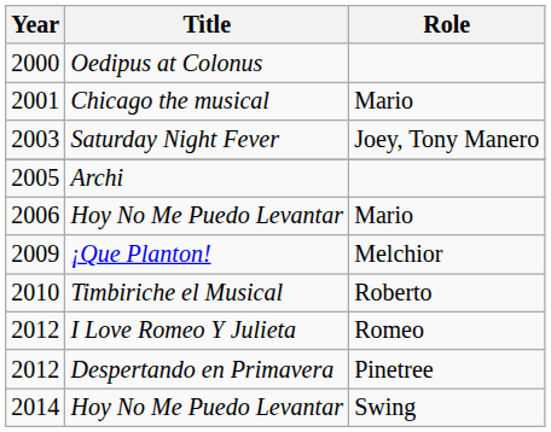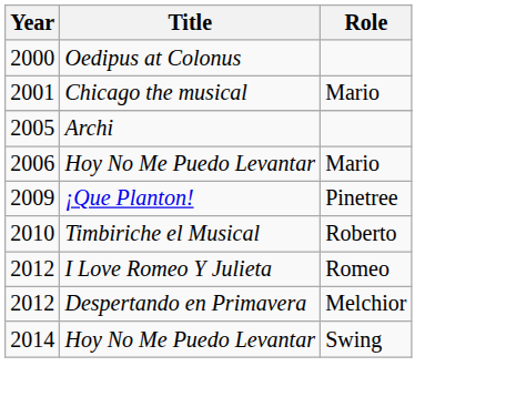 <table class="wikitable">
 <tr>
 <th>Year</th>
 <th>Title</th>
 <th>Role</th>
 </tr>
 <tr>
 <td>2000</td>
 <td><em>Oedipus at Colonus</em></td>
 <td></td>
 </tr>
 <tr>
 <td>2001</td>
 <td><em>Chicago the musical</em></td>
 <td>Mario</td>
 </tr>
-<tr>
-<td>2003</td>
-<td><em>Saturday Night Fever</em></td>
-<td>Joey, Tony Manero</td>
-</tr>
 <tr | 2004 || >
 </tr>
 <tr>
 <td>2005</td>
 <td><em>Archi</em></td>
 <td></td>
 </tr>
 <tr>
 <td>2006</td>
 <td><em>Hoy No Me Puedo Levantar</em></td>
 <td>Mario</td>
 </tr>
 <tr>
 <td>2009</td>
 <td><em><a href='#'>¡Que Planton!</a></em></td>
-<td>Melchior</td>
+<td>Pinetree</td>
 </tr>
 <tr>
 <td>2010</td>
 <td><em>Timbiriche el Musical</em></td>
 <td>Roberto</td>
 </tr>
 <tr>
 <td>2012</td>
 <td><em>I Love Romeo Y Julieta</em></td>
 <td>Romeo</td>
 </tr>
 <tr>
 <td>2012</td>
 <td><em>Despertando en Primavera</em></td>
-<td>Pinetree</td>
+<td>Melchior</td>
 </tr>
 <tr>
 <td>2014</td>
 <td><em>Hoy No Me Puedo Levantar</em></td>
 <td>Swing</td>
 </tr>
 </table>
